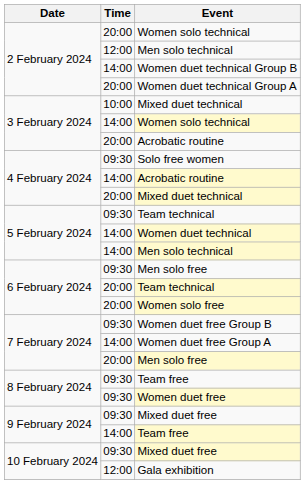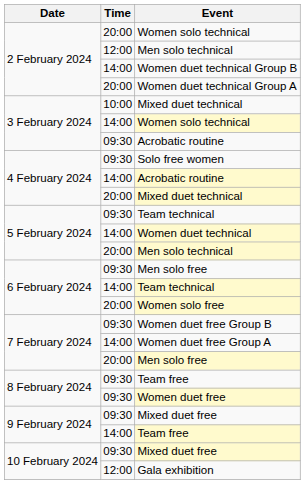 <table class="wikitable">
 <tr>
 <th>Date</th>
 <th>Time</th>
 <th>Event</th>
 </tr>
 <tr>
 <td rowspan=4>2 February 2024</td>
 <td>20:00</td>
 <td>Women solo technical</td>
 </tr>
 <tr>
 <td>12:00</td>
 <td>Men solo technical</td>
 </tr>
 <tr>
 <td>14:00</td>
 <td>Women duet technical Group B</td>
 </tr>
 <tr>
 <td>20:00</td>
 <td>Women duet technical Group A</td>
 </tr>
 <tr>
 <td rowspan=3>3 February 2024</td>
 <td>10:00</td>
 <td>Mixed duet technical</td>
 </tr>
 <tr>
 <td>14:00</td>
 <td style="background:lemonchiffon">Women solo technical</td>
 </tr>
 <tr>
-<td>20:00</td>
+<td>09:30</td>
 <td>Acrobatic routine</td>
 </tr>
 <tr>
 <td rowspan=3>4 February 2024</td>
 <td>09:30</td>
 <td>Solo free women</td>
 </tr>
 <tr>
 <td>14:00</td>
 <td style="background:lemonchiffon">Acrobatic routine</td>
 </tr>
 <tr>
 <td>20:00</td>
 <td style="background:lemonchiffon">Mixed duet technical</td>
 </tr>
 <tr>
 <td rowspan=3>5 February 2024</td>
 <td>09:30</td>
 <td>Team technical</td>
 </tr>
 <tr>
 <td>14:00</td>
 <td style="background:lemonchiffon">Women duet technical</td>
 </tr>
 <tr>
-<td>14:00</td>
+<td>20:00</td>
 <td style="background:lemonchiffon">Men solo technical</td>
 </tr>
 <tr>
 <td rowspan=3>6 February 2024</td>
 <td>09:30</td>
 <td>Men solo free</td>
 </tr>
 <tr>
-<td>20:00</td>
+<td>14:00</td>
 <td style="background:lemonchiffon">Team technical</td>
 </tr>
 <tr>
 <td>20:00</td>
 <td style="background:lemonchiffon">Women solo free</td>
 </tr>
 <tr>
 <td rowspan=3>7 February 2024</td>
 <td>09:30</td>
 <td>Women duet free Group B</td>
 </tr>
 <tr>
 <td>14:00</td>
 <td>Women duet free Group A</td>
 </tr>
 <tr>
 <td>20:00</td>
 <td style="background:lemonchiffon">Men solo free</td>
 </tr>
 <tr>
 <td rowspan=2>8 February 2024</td>
 <td>09:30</td>
 <td>Team free</td>
 </tr>
 <tr>
 <td>09:30</td>
 <td style="background:lemonchiffon">Women duet free</td>
 </tr>
 <tr>
 <td rowspan=2>9 February 2024</td>
 <td>09:30</td>
 <td>Mixed duet free</td>
 </tr>
 <tr>
 <td>14:00</td>
 <td style="background:lemonchiffon">Team free</td>
 </tr>
 <tr>
 <td rowspan=2>10 February 2024</td>
 <td>09:30</td>
 <td style="background:lemonchiffon">Mixed duet free</td>
 </tr>
 <tr>
 <td>12:00</td>
 <td>Gala exhibition</td>
 </tr>
 </table>
